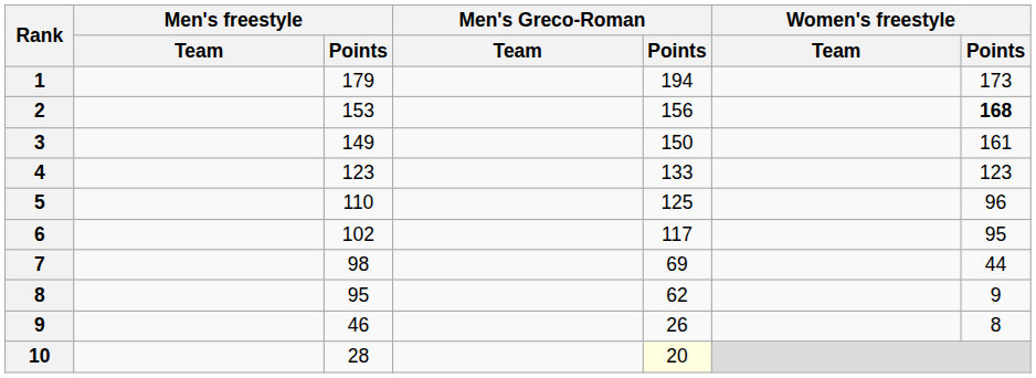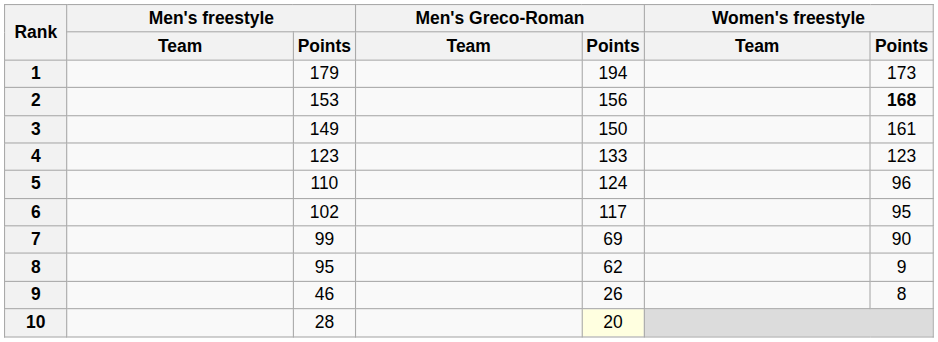 <table class="wikitable" style="text-align:center;">
 <tr>
 <th width=50 rowspan="2">Rank</th>
 <th colspan="2">Men's freestyle</th>
 <th colspan="2">Men's Greco-Roman</th>
 <th colspan="2">Women's freestyle</th>
 </tr>
 <tr>
 <th width=200>Team</th>
 <th width=50>Points</th>
 <th width=200>Team</th>
 <th width=50>Points</th>
 <th width=200>Team</th>
 <th width=50>Points</th>
 </tr>
 <tr>
 <th>1</th>
 <td align=left></td>
 <td>179</td>
 <td align=left></td>
 <td>194</td>
 <td align=left></td>
 <td>173</td>
 </tr>
 <tr>
 <th>2</th>
 <td align=left></td>
 <td>153</td>
 <td align=left></td>
 <td>156</td>
 <td align=left></td>
 <td><strong>168</strong></td>
 </tr>
 <tr>
 <th>3</th>
 <td align=left></td>
 <td>149</td>
 <td align=left></td>
 <td>150</td>
 <td align=left></td>
 <td>161</td>
 </tr>
 <tr>
 <th>4</th>
 <td align=left></td>
 <td>123</td>
 <td align=left></td>
 <td>133</td>
 <td align=left></td>
 <td>123</td>
 </tr>
 <tr>
 <th>5</th>
 <td align=left></td>
 <td>110</td>
 <td align=left></td>
-<td>125</td>
+<td>124</td>
 <td align=left></td>
 <td>96</td>
 </tr>
 <tr>
 <th>6</th>
 <td align=left></td>
 <td>102</td>
 <td align=left></td>
 <td>117</td>
 <td align=left></td>
 <td>95</td>
 </tr>
 <tr>
 <th>7</th>
 <td align=left></td>
-<td>98</td>
+<td>99</td>
 <td align=left></td>
 <td>69</td>
 <td align=left></td>
-<td>44</td>
+<td>90</td>
 </tr>
 <tr>
 <th>8</th>
 <td align=left></td>
 <td>95</td>
 <td align=left></td>
 <td>62</td>
 <td align=left></td>
 <td>9</td>
 </tr>
 <tr>
 <th>9</th>
 <td align=left></td>
 <td>46</td>
 <td align=left></td>
 <td>26</td>
 <td align=left></td>
 <td>8</td>
 </tr>
 <tr>
 <th>10</th>
 <td align=left></td>
 <td>28</td>
 <td align=left><br></td>
 <td style="background: lightyellow;">20</td>
 <td bgcolor=#DCDCDC colspan=2></td>
 </tr>
 </table>
